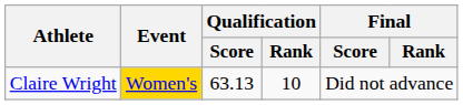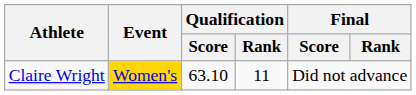 <table class="wikitable" style="font-size:90%">
 <tr>
 <th rowspan="2">Athlete</th>
 <th rowspan="2">Event</th>
 <th colspan="2">Qualification</th>
 <th colspan="2">Final</th>
 </tr>
 <tr style="font-size:95%">
 <th>Score</th>
 <th>Rank</th>
 <th>Score</th>
 <th>Rank</th>
 </tr>
 <tr align=center>
 <td align=left><a href='#'>Claire Wright</a></td>
 <td align=left style="background: gold;"><a href='#'>Women's</a></td>
-<td>63.13</td>
-<td>10</td>
+<td>63.10</td>
+<td>11</td>
 <td colspan=2>Did not advance</td>
 </tr>
 </table>
